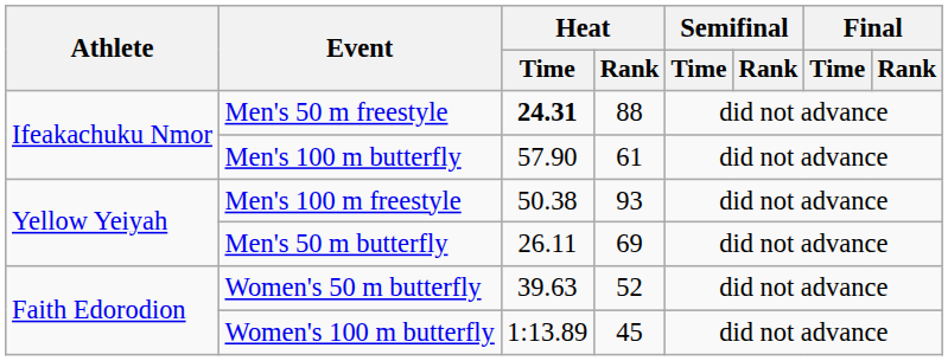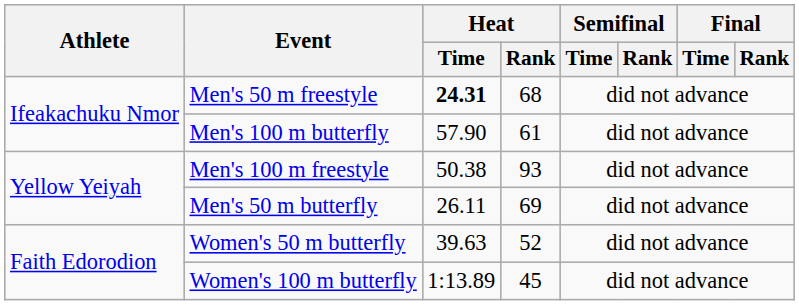 <table class=wikitable style="font-size:90%">
 <tr>
 <th rowspan="2">Athlete</th>
 <th rowspan="2">Event</th>
 <th colspan="2">Heat</th>
 <th colspan="2">Semifinal</th>
 <th colspan="2">Final</th>
 </tr>
 <tr style="font-size:95%">
 <th>Time</th>
 <th>Rank</th>
 <th>Time</th>
 <th>Rank</th>
 <th>Time</th>
 <th>Rank</th>
 </tr>
 <tr align=center>
 <td align=left rowspan=2><a href='#'>Ifeakachuku Nmor</a></td>
 <td align=left><a href='#'>Men's 50 m freestyle</a></td>
 <td><strong>24.31</strong></td>
-<td>88</td>
+<td>68</td>
 <td colspan=4>did not advance</td>
 </tr>
 <tr align=center>
 <td align=left><a href='#'>Men's 100 m butterfly</a></td>
 <td>57.90</td>
 <td>61</td>
 <td colspan=4>did not advance</td>
 </tr>
 <tr align=center>
 <td align=left rowspan=2><a href='#'>Yellow Yeiyah</a></td>
 <td align=left><a href='#'>Men's 100 m freestyle</a></td>
 <td>50.38</td>
 <td>93</td>
 <td colspan=4>did not advance</td>
 </tr>
 <tr align=center>
 <td align=left><a href='#'>Men's 50 m butterfly</a></td>
 <td>26.11</td>
 <td>69</td>
 <td colspan=4>did not advance</td>
 </tr>
 <tr align=center>
 <td align=left rowspan=2><a href='#'>Faith Edorodion</a></td>
 <td align=left><a href='#'>Women's 50 m butterfly</a></td>
 <td>39.63</td>
 <td>52</td>
 <td colspan=4>did not advance</td>
 </tr>
 <tr align=center>
 <td align=left><a href='#'>Women's 100 m butterfly</a></td>
 <td>1:13.89</td>
 <td>45</td>
 <td colspan=4>did not advance</td>
 </tr>
 </table>
